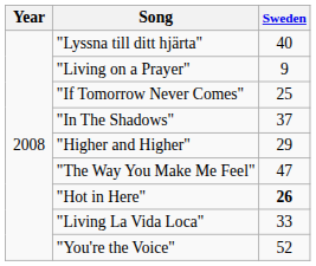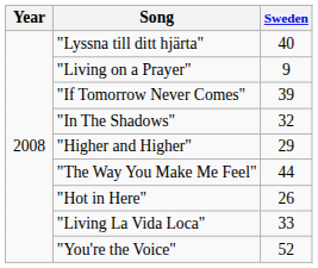 <table class="wikitable">
 <tr>
 <th width="40">Year</th>
 <th>Song</th>
 <th width="40"><small><a href='#'>Sweden</a></small> </th>
 </tr>
 <tr>
 <td style="text-align:center;" rowspan="9">2008</td>
 <td>"Lyssna till ditt hjärta"</td>
 <td style="text-align:center;">40</td>
 </tr>
 <tr>
 <td>"Living on a Prayer"</td>
 <td style="text-align:center;">9</td>
 </tr>
 <tr>
 <td>"If Tomorrow Never Comes"</td>
-<td style="text-align:center;">25</td>
+<td style="text-align:center;">39</td>
 </tr>
 <tr>
 <td>"In The Shadows"</td>
-<td style="text-align:center;">37</td>
+<td style="text-align:center;">32</td>
 </tr>
 <tr>
 <td>"Higher and Higher"</td>
 <td style="text-align:center;">29</td>
 </tr>
 <tr>
 <td>"The Way You Make Me Feel"</td>
-<td style="text-align:center;">47</td>
+<td style="text-align:center;">44</td>
 </tr>
 <tr>
 <td>"Hot in Here"</td>
-<td style="text-align:center;"><strong>26</strong></td>
+<td style="text-align:center;">26</td>
 </tr>
 <tr>
 <td>"Living La Vida Loca"</td>
 <td style="text-align:center;">33</td>
 </tr>
 <tr>
 <td>"You're the Voice"</td>
 <td style="text-align:center;">52</td>
 </tr>
 </table>
